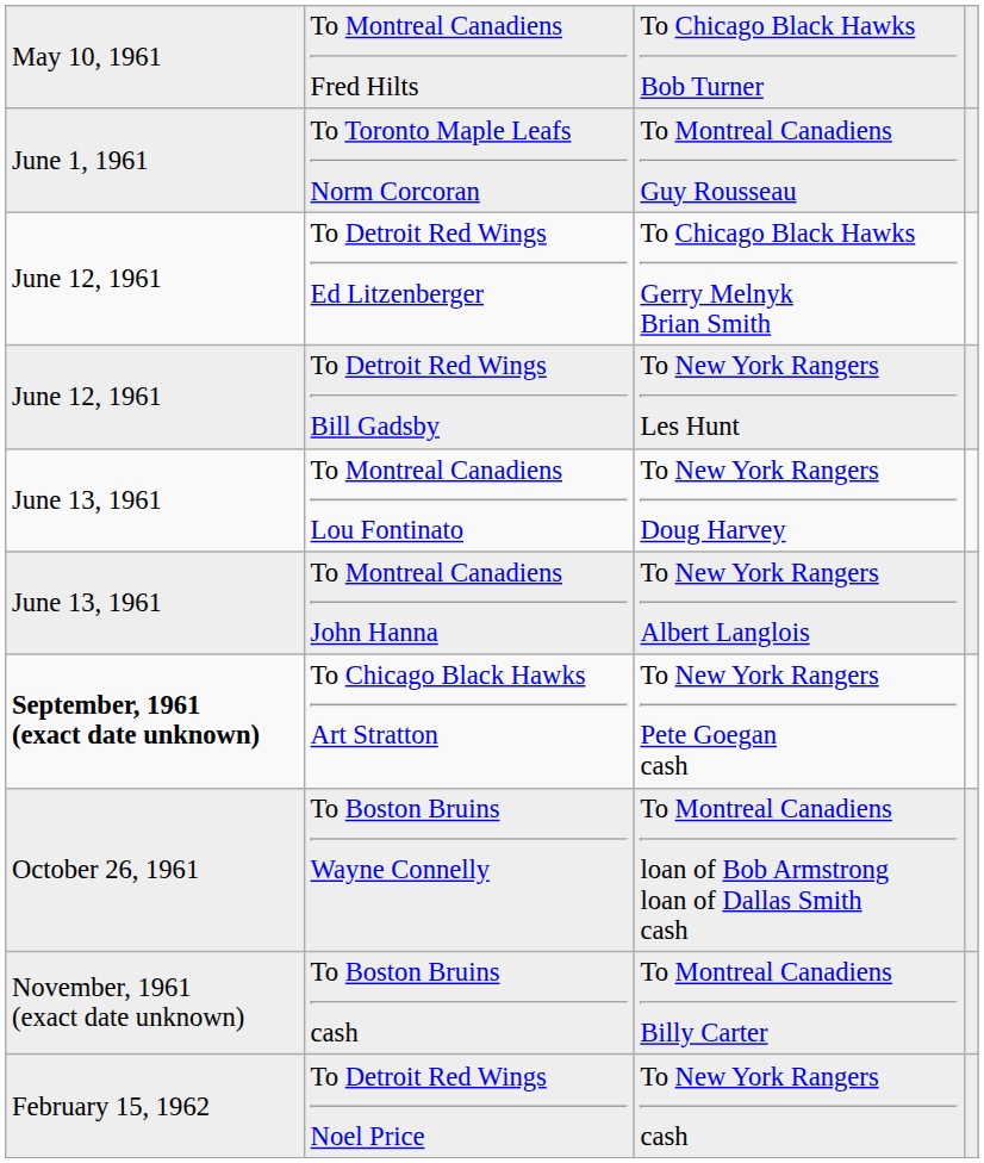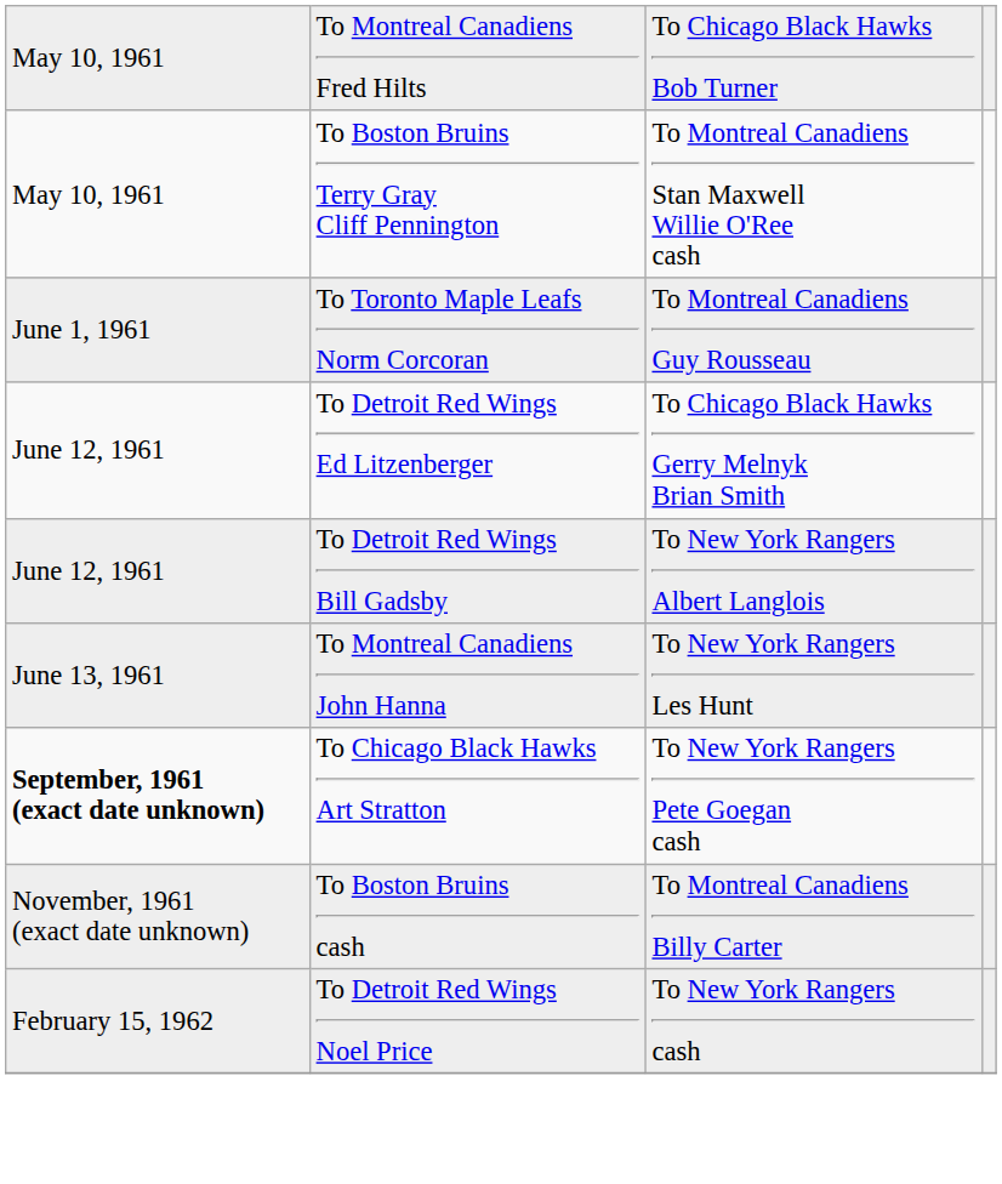 <table class="wikitable" style="border:1px solid #999999; width:580px;">
 <tr bgcolor="eeeeee">
 <td>May 10, 1961</td>
 <td valign="top">To <a href='#'>Montreal Canadiens</a><hr>Fred Hilts</td>
 <td valign="top">To <a href='#'>Chicago Black Hawks</a><hr><a href='#'>Bob Turner</a></td>
+<td></td>
+</tr>
+<tr>
+<td>May 10, 1961</td>
+<td valign="top">To <a href='#'>Boston Bruins</a><hr><a href='#'>Terry Gray</a><br><a href='#'>Cliff Pennington</a></td>
+<td valign="top">To <a href='#'>Montreal Canadiens</a><hr>Stan Maxwell<br><a href='#'>Willie O'Ree</a><br>cash</td>
 <td></td>
 </tr>
 <tr bgcolor="eeeeee">
 <td>June 1, 1961</td>
 <td valign="top">To <a href='#'>Toronto Maple Leafs</a><hr><a href='#'>Norm Corcoran</a></td>
 <td valign="top">To <a href='#'>Montreal Canadiens</a><hr><a href='#'>Guy Rousseau</a></td>
 <td></td>
 </tr>
 <tr>
 <td>June 12, 1961</td>
 <td valign="top">To <a href='#'>Detroit Red Wings</a><hr><a href='#'>Ed Litzenberger</a></td>
 <td valign="top">To <a href='#'>Chicago Black Hawks</a><hr><a href='#'>Gerry Melnyk</a><br><a href='#'>Brian Smith</a></td>
 <td></td>
 </tr>
 <tr bgcolor="eeeeee">
 <td>June 12, 1961</td>
 <td valign="top">To <a href='#'>Detroit Red Wings</a><hr><a href='#'>Bill Gadsby</a></td>
-<td valign="top">To <a href='#'>New York Rangers</a><hr>Les Hunt</td>
-<td></td>
-</tr>
-<tr>
-<td>June 13, 1961</td>
-<td valign="top">To <a href='#'>Montreal Canadiens</a><hr><a href='#'>Lou Fontinato</a></td>
-<td valign="top">To <a href='#'>New York Rangers</a><hr><a href='#'>Doug Harvey</a></td>
+<td valign="top">To <a href='#'>New York Rangers</a><hr><a href='#'>Albert Langlois</a></td>
 <td></td>
 </tr>
 <tr bgcolor="eeeeee">
 <td>June 13, 1961</td>
 <td valign="top">To <a href='#'>Montreal Canadiens</a><hr><a href='#'>John Hanna</a></td>
-<td valign="top">To <a href='#'>New York Rangers</a><hr><a href='#'>Albert Langlois</a></td>
+<td valign="top">To <a href='#'>New York Rangers</a><hr>Les Hunt</td>
 <td></td>
 </tr>
 <tr>
 <td><strong>September, 1961<br>(exact date unknown)</strong></td>
 <td valign="top">To <a href='#'>Chicago Black Hawks</a><hr><a href='#'>Art Stratton</a></td>
 <td valign="top">To <a href='#'>New York Rangers</a><hr><a href='#'>Pete Goegan</a><br>cash</td>
-<td></td>
-</tr>
-<tr bgcolor="eeeeee">
-<td>October 26, 1961</td>
-<td valign="top">To <a href='#'>Boston Bruins</a><hr><a href='#'>Wayne Connelly</a></td>
-<td valign="top">To <a href='#'>Montreal Canadiens</a><hr>loan of <a href='#'>Bob Armstrong</a><br>loan of <a href='#'>Dallas Smith</a><br>cash</td>
 <td></td>
 </tr>
 <tr bgcolor="eeeeee">
 <td>November, 1961<br>(exact date unknown)</td>
 <td valign="top">To <a href='#'>Boston Bruins</a><hr>cash</td>
 <td valign="top">To <a href='#'>Montreal Canadiens</a><hr><a href='#'>Billy Carter</a></td>
 <td></td>
 </tr>
 <tr bgcolor="eeeeee">
 <td>February 15, 1962</td>
 <td valign="top">To <a href='#'>Detroit Red Wings</a><hr><a href='#'>Noel Price</a></td>
 <td valign="top">To <a href='#'>New York Rangers</a><hr>cash</td>
 <td></td>
 </tr>
 <tr bgcolor="eeeeee">
 </tr>
 </table>
